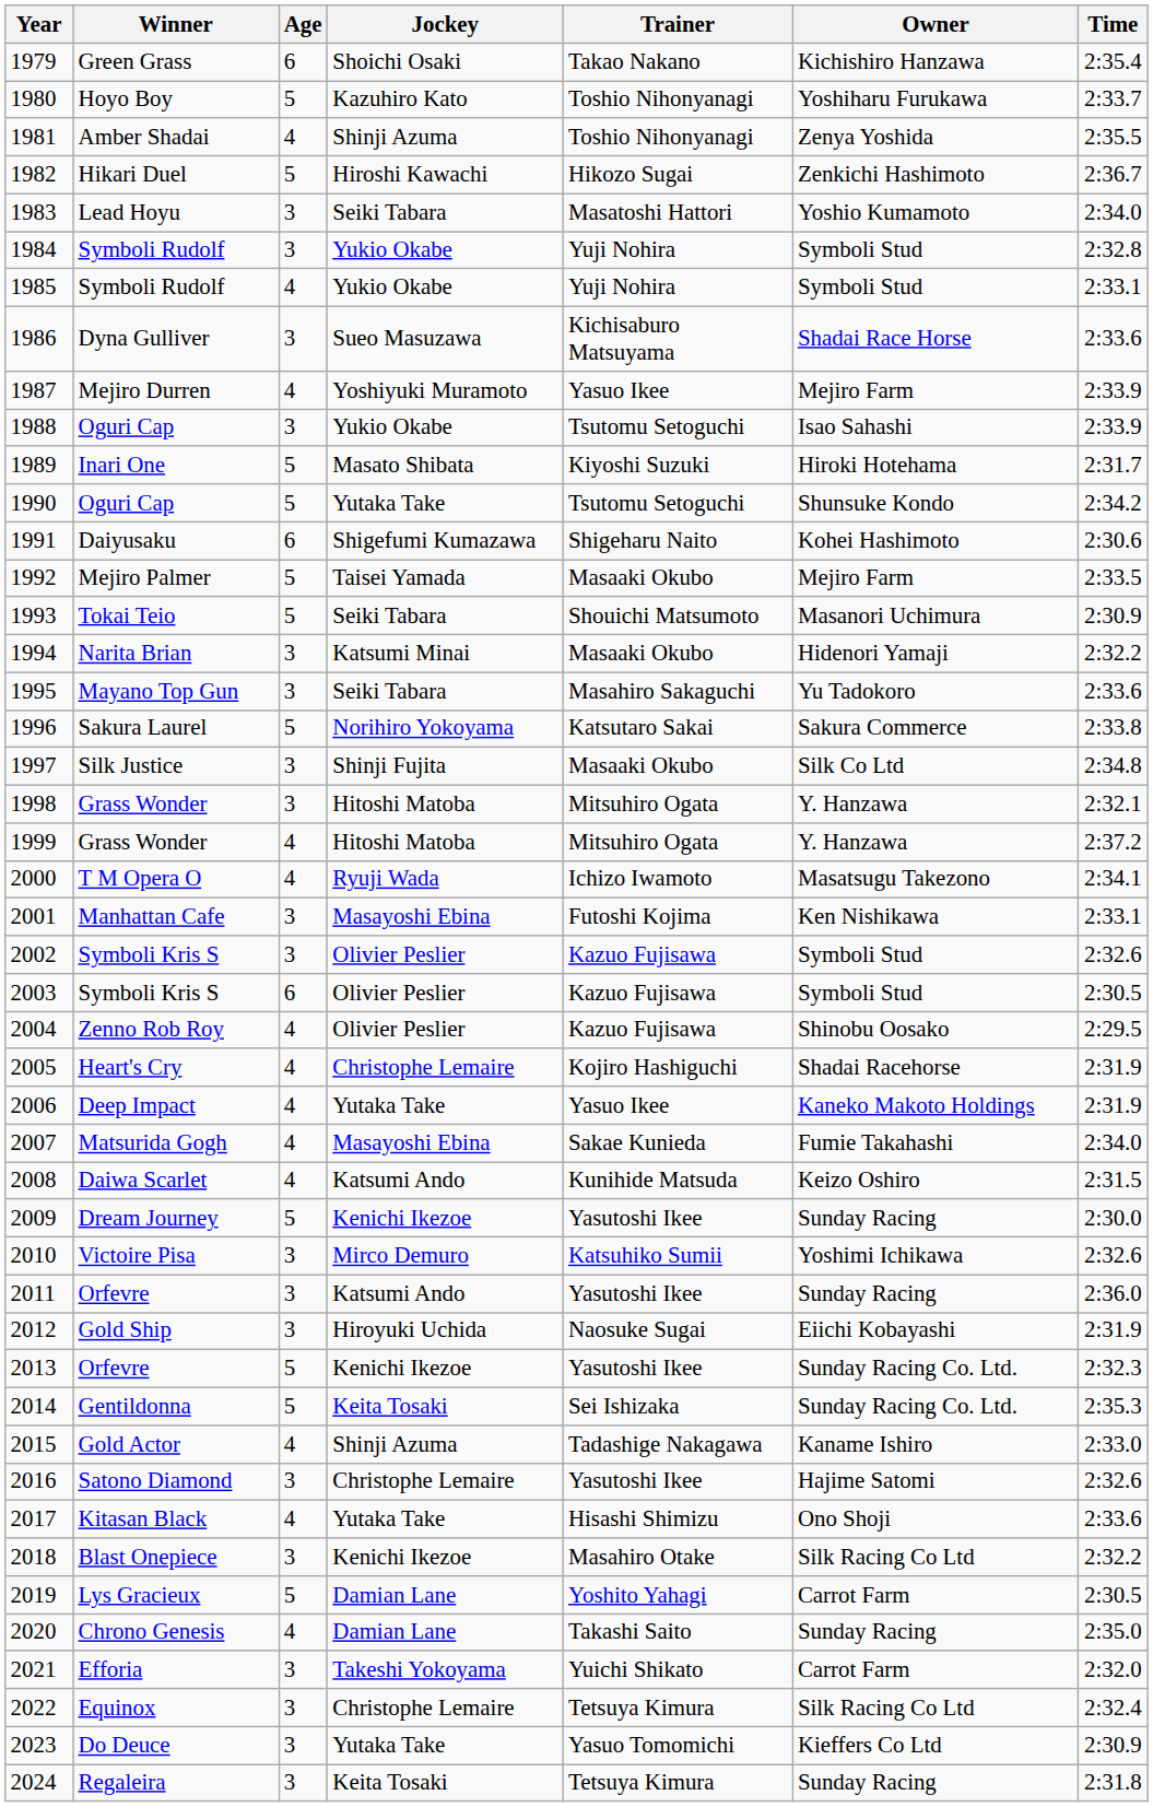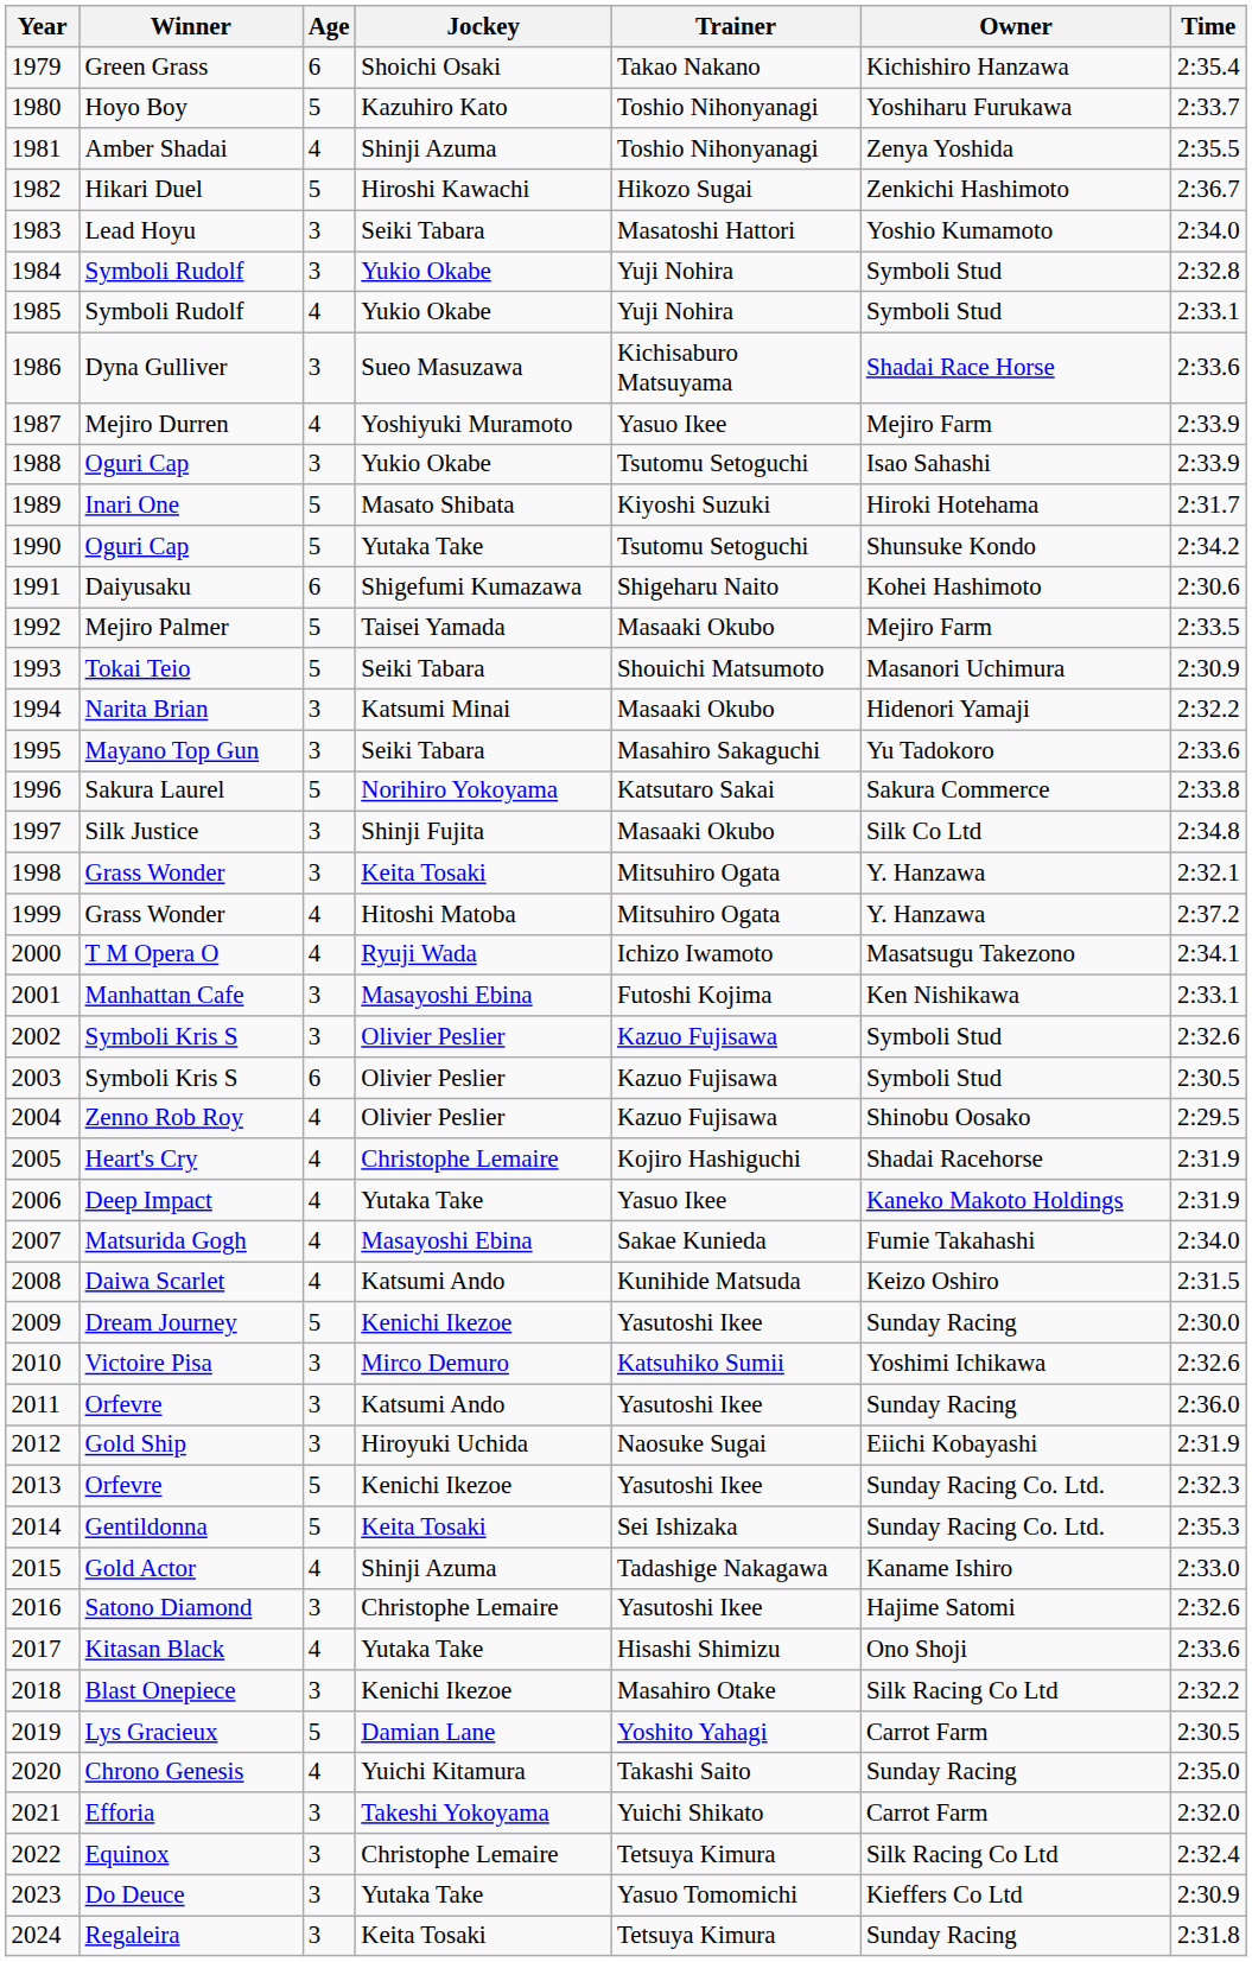 <table class="wikitable sortable" style="font-size:90%">
 <tr>
 <th width="36px">Year<br></th>
 <th width="123px">Winner<br></th>
 <th>Age<br></th>
 <th width="142px">Jockey<br></th>
 <th width="138px">Trainer<br></th>
 <th width="174px">Owner<br></th>
 <th>Time<br></th>
 </tr>
 <tr>
 <td>1979</td>
 <td>Green Grass</td>
 <td>6</td>
 <td>Shoichi Osaki</td>
 <td>Takao Nakano</td>
 <td>Kichishiro Hanzawa</td>
 <td>2:35.4</td>
 </tr>
 <tr>
 <td>1980</td>
 <td>Hoyo Boy</td>
 <td>5</td>
 <td>Kazuhiro Kato</td>
 <td>Toshio Nihonyanagi</td>
 <td>Yoshiharu Furukawa</td>
 <td>2:33.7</td>
 </tr>
 <tr>
 <td>1981</td>
 <td>Amber Shadai</td>
 <td>4</td>
 <td>Shinji Azuma</td>
 <td>Toshio Nihonyanagi</td>
 <td>Zenya Yoshida</td>
 <td>2:35.5</td>
 </tr>
 <tr>
 <td>1982</td>
 <td>Hikari Duel</td>
 <td>5</td>
 <td>Hiroshi Kawachi</td>
 <td>Hikozo Sugai</td>
 <td>Zenkichi Hashimoto</td>
 <td>2:36.7</td>
 </tr>
 <tr>
 <td>1983</td>
 <td>Lead Hoyu</td>
 <td>3</td>
 <td>Seiki Tabara</td>
 <td>Masatoshi Hattori</td>
 <td>Yoshio Kumamoto</td>
 <td>2:34.0</td>
 </tr>
 <tr>
 <td>1984</td>
 <td><a href='#'>Symboli Rudolf</a></td>
 <td>3</td>
 <td><a href='#'>Yukio Okabe</a></td>
 <td>Yuji Nohira</td>
 <td>Symboli Stud</td>
 <td>2:32.8</td>
 </tr>
 <tr>
 <td>1985</td>
 <td>Symboli Rudolf</td>
 <td>4</td>
 <td>Yukio Okabe</td>
 <td>Yuji Nohira</td>
 <td>Symboli Stud</td>
 <td>2:33.1</td>
 </tr>
 <tr>
 <td>1986</td>
 <td>Dyna Gulliver</td>
 <td>3</td>
 <td>Sueo Masuzawa</td>
 <td>Kichisaburo Matsuyama</td>
 <td><a href='#'>Shadai Race Horse</a></td>
 <td>2:33.6</td>
 </tr>
 <tr>
 <td>1987</td>
 <td>Mejiro Durren</td>
 <td>4</td>
 <td>Yoshiyuki Muramoto</td>
 <td>Yasuo Ikee</td>
 <td>Mejiro Farm</td>
 <td>2:33.9</td>
 </tr>
 <tr>
 <td>1988</td>
 <td><a href='#'>Oguri Cap</a></td>
 <td>3</td>
 <td>Yukio Okabe</td>
 <td>Tsutomu Setoguchi</td>
 <td>Isao Sahashi</td>
 <td>2:33.9</td>
 </tr>
 <tr>
 <td>1989</td>
 <td><a href='#'>Inari One</a></td>
 <td>5</td>
 <td>Masato Shibata</td>
 <td>Kiyoshi Suzuki</td>
 <td>Hiroki Hotehama</td>
 <td>2:31.7</td>
 </tr>
 <tr>
 <td>1990</td>
 <td><a href='#'>Oguri Cap</a></td>
 <td>5</td>
 <td>Yutaka Take</td>
 <td>Tsutomu Setoguchi</td>
 <td>Shunsuke Kondo</td>
 <td>2:34.2</td>
 </tr>
 <tr>
 <td>1991</td>
 <td>Daiyusaku</td>
 <td>6</td>
 <td>Shigefumi Kumazawa</td>
 <td>Shigeharu Naito</td>
 <td>Kohei Hashimoto</td>
 <td>2:30.6</td>
 </tr>
 <tr>
 <td>1992</td>
 <td>Mejiro Palmer</td>
 <td>5</td>
 <td>Taisei Yamada</td>
 <td>Masaaki Okubo</td>
 <td>Mejiro Farm</td>
 <td>2:33.5</td>
 </tr>
 <tr>
 <td>1993</td>
 <td><a href='#'>Tokai Teio</a></td>
 <td>5</td>
 <td>Seiki Tabara</td>
 <td>Shouichi Matsumoto</td>
 <td>Masanori Uchimura</td>
 <td>2:30.9</td>
 </tr>
 <tr>
 <td>1994</td>
 <td><a href='#'>Narita Brian</a></td>
 <td>3</td>
 <td>Katsumi Minai</td>
 <td>Masaaki Okubo</td>
 <td>Hidenori Yamaji</td>
 <td>2:32.2</td>
 </tr>
 <tr>
 <td>1995</td>
 <td><a href='#'>Mayano Top Gun</a></td>
 <td>3</td>
 <td>Seiki Tabara</td>
 <td>Masahiro Sakaguchi</td>
 <td>Yu Tadokoro</td>
 <td>2:33.6</td>
 </tr>
 <tr>
 <td>1996</td>
 <td>Sakura Laurel</td>
 <td>5</td>
 <td><a href='#'>Norihiro Yokoyama</a></td>
 <td>Katsutaro Sakai</td>
 <td>Sakura Commerce</td>
 <td>2:33.8</td>
 </tr>
 <tr>
 <td>1997</td>
 <td>Silk Justice</td>
 <td>3</td>
 <td>Shinji Fujita</td>
 <td>Masaaki Okubo</td>
 <td>Silk Co Ltd</td>
 <td>2:34.8</td>
 </tr>
 <tr>
 <td>1998</td>
 <td><a href='#'>Grass Wonder</a></td>
 <td>3</td>
-<td>Hitoshi Matoba</td>
+<td><a href='#'>Keita Tosaki</a></td>
 <td>Mitsuhiro Ogata</td>
 <td>Y. Hanzawa</td>
 <td>2:32.1</td>
 </tr>
 <tr>
 <td>1999</td>
 <td>Grass Wonder</td>
 <td>4</td>
 <td>Hitoshi Matoba</td>
 <td>Mitsuhiro Ogata</td>
 <td>Y. Hanzawa</td>
 <td>2:37.2</td>
 </tr>
 <tr>
 <td>2000</td>
 <td><a href='#'>T M Opera O</a></td>
 <td>4</td>
 <td><a href='#'>Ryuji Wada</a></td>
 <td>Ichizo Iwamoto</td>
 <td>Masatsugu Takezono</td>
 <td>2:34.1</td>
 </tr>
 <tr>
 <td>2001</td>
 <td><a href='#'>Manhattan Cafe</a></td>
 <td>3</td>
 <td><a href='#'>Masayoshi Ebina</a></td>
 <td>Futoshi Kojima</td>
 <td>Ken Nishikawa</td>
 <td>2:33.1</td>
 </tr>
 <tr>
 <td>2002</td>
 <td><a href='#'>Symboli Kris S</a></td>
 <td>3</td>
 <td><a href='#'>Olivier Peslier</a></td>
 <td><a href='#'>Kazuo Fujisawa</a></td>
 <td>Symboli Stud</td>
 <td>2:32.6</td>
 </tr>
 <tr>
 <td>2003</td>
 <td>Symboli Kris S</td>
 <td>6</td>
 <td>Olivier Peslier</td>
 <td>Kazuo Fujisawa</td>
 <td>Symboli Stud</td>
 <td>2:30.5</td>
 </tr>
 <tr>
 <td>2004</td>
 <td><a href='#'>Zenno Rob Roy</a></td>
 <td>4</td>
 <td>Olivier Peslier</td>
 <td>Kazuo Fujisawa</td>
 <td>Shinobu Oosako</td>
 <td>2:29.5</td>
 </tr>
 <tr>
 <td>2005</td>
 <td><a href='#'>Heart's Cry</a></td>
 <td>4</td>
 <td><a href='#'>Christophe Lemaire</a></td>
 <td>Kojiro Hashiguchi</td>
 <td>Shadai Racehorse</td>
 <td>2:31.9</td>
 </tr>
 <tr>
 <td>2006</td>
 <td><a href='#'>Deep Impact</a></td>
 <td>4</td>
 <td>Yutaka Take</td>
 <td>Yasuo Ikee</td>
 <td><a href='#'>Kaneko Makoto Holdings</a></td>
 <td>2:31.9</td>
 </tr>
 <tr>
 <td>2007</td>
 <td><a href='#'>Matsurida Gogh</a></td>
 <td>4</td>
 <td><a href='#'>Masayoshi Ebina</a></td>
 <td>Sakae Kunieda</td>
 <td>Fumie Takahashi</td>
 <td>2:34.0</td>
 </tr>
 <tr>
 <td>2008</td>
 <td><a href='#'>Daiwa Scarlet</a></td>
 <td>4</td>
 <td>Katsumi Ando</td>
 <td>Kunihide Matsuda</td>
 <td>Keizo Oshiro</td>
 <td>2:31.5</td>
 </tr>
 <tr>
 <td>2009</td>
 <td><a href='#'>Dream Journey</a></td>
 <td>5</td>
 <td><a href='#'>Kenichi Ikezoe</a></td>
 <td>Yasutoshi Ikee</td>
 <td>Sunday Racing</td>
 <td>2:30.0</td>
 </tr>
 <tr>
 <td>2010</td>
 <td><a href='#'>Victoire Pisa</a></td>
 <td>3</td>
 <td><a href='#'>Mirco Demuro</a></td>
 <td><a href='#'>Katsuhiko Sumii</a></td>
 <td>Yoshimi Ichikawa</td>
 <td>2:32.6</td>
 </tr>
 <tr>
 <td>2011</td>
 <td><a href='#'>Orfevre</a></td>
 <td>3</td>
 <td>Katsumi Ando</td>
 <td>Yasutoshi Ikee</td>
 <td>Sunday Racing</td>
 <td>2:36.0</td>
 </tr>
 <tr>
 <td>2012</td>
 <td><a href='#'>Gold Ship</a></td>
 <td>3</td>
 <td>Hiroyuki Uchida</td>
 <td>Naosuke Sugai</td>
 <td>Eiichi Kobayashi</td>
 <td>2:31.9</td>
 </tr>
 <tr>
 <td>2013</td>
 <td><a href='#'>Orfevre</a></td>
 <td>5</td>
 <td>Kenichi Ikezoe</td>
 <td>Yasutoshi Ikee</td>
 <td>Sunday Racing Co. Ltd.</td>
 <td>2:32.3</td>
 </tr>
 <tr>
 <td>2014</td>
 <td><a href='#'>Gentildonna</a></td>
 <td>5</td>
 <td><a href='#'>Keita Tosaki</a></td>
 <td>Sei Ishizaka</td>
 <td>Sunday Racing Co. Ltd.</td>
 <td>2:35.3</td>
 </tr>
 <tr>
 <td>2015</td>
 <td><a href='#'>Gold Actor</a></td>
 <td>4</td>
 <td>Shinji Azuma</td>
 <td>Tadashige Nakagawa</td>
 <td>Kaname Ishiro</td>
 <td>2:33.0</td>
 </tr>
 <tr>
 <td>2016</td>
 <td><a href='#'>Satono Diamond</a></td>
 <td>3</td>
 <td>Christophe Lemaire</td>
 <td>Yasutoshi Ikee</td>
 <td>Hajime Satomi</td>
 <td>2:32.6</td>
 </tr>
 <tr>
 <td>2017</td>
 <td><a href='#'>Kitasan Black</a></td>
 <td>4</td>
 <td>Yutaka Take</td>
 <td>Hisashi Shimizu</td>
 <td>Ono Shoji</td>
 <td>2:33.6</td>
 </tr>
 <tr>
 <td>2018</td>
 <td><a href='#'>Blast Onepiece</a></td>
 <td>3</td>
 <td>Kenichi Ikezoe</td>
 <td>Masahiro Otake</td>
 <td>Silk Racing Co Ltd</td>
 <td>2:32.2</td>
 </tr>
 <tr>
 <td>2019</td>
 <td><a href='#'>Lys Gracieux</a></td>
 <td>5</td>
 <td><a href='#'>Damian Lane</a></td>
 <td><a href='#'>Yoshito Yahagi</a></td>
 <td>Carrot Farm</td>
 <td>2:30.5</td>
 </tr>
 <tr>
 <td>2020</td>
 <td><a href='#'>Chrono Genesis</a></td>
 <td>4</td>
-<td><a href='#'>Damian Lane</a></td>
+<td>Yuichi Kitamura</td>
 <td>Takashi Saito</td>
 <td>Sunday Racing</td>
 <td>2:35.0</td>
 </tr>
 <tr>
 <td>2021</td>
 <td><a href='#'>Efforia</a></td>
 <td>3</td>
 <td><a href='#'>Takeshi Yokoyama</a></td>
 <td>Yuichi Shikato</td>
 <td>Carrot Farm</td>
 <td>2:32.0</td>
 </tr>
 <tr>
 <td>2022</td>
 <td><a href='#'>Equinox</a></td>
 <td>3</td>
 <td>Christophe Lemaire</td>
 <td>Tetsuya Kimura</td>
 <td>Silk Racing Co Ltd</td>
 <td>2:32.4</td>
 </tr>
 <tr>
 <td>2023</td>
 <td><a href='#'>Do Deuce</a></td>
 <td>3</td>
 <td>Yutaka Take</td>
 <td>Yasuo Tomomichi</td>
 <td>Kieffers Co Ltd</td>
 <td>2:30.9</td>
 </tr>
 <tr>
 <td>2024</td>
 <td><a href='#'>Regaleira</a></td>
 <td>3</td>
 <td>Keita Tosaki</td>
 <td>Tetsuya Kimura</td>
 <td>Sunday Racing</td>
 <td>2:31.8</td>
 </tr>
 </table>
